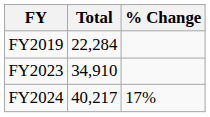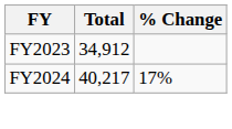 <table class="wikitable">
 <tr>
 <th>FY</th>
 <th>Total</th>
 <th>% Change</th>
 </tr>
 <tr>
-<td>FY2019</td>
-<td>22,284</td>
-<td></td>
-</tr>
-<tr>
 <td>FY2023</td>
-<td>34,910</td>
+<td>34,912</td>
 <td></td>
 </tr>
 <tr>
 <td>FY2024</td>
 <td>40,217</td>
 <td>17%</td>
 </tr>
 </table>
